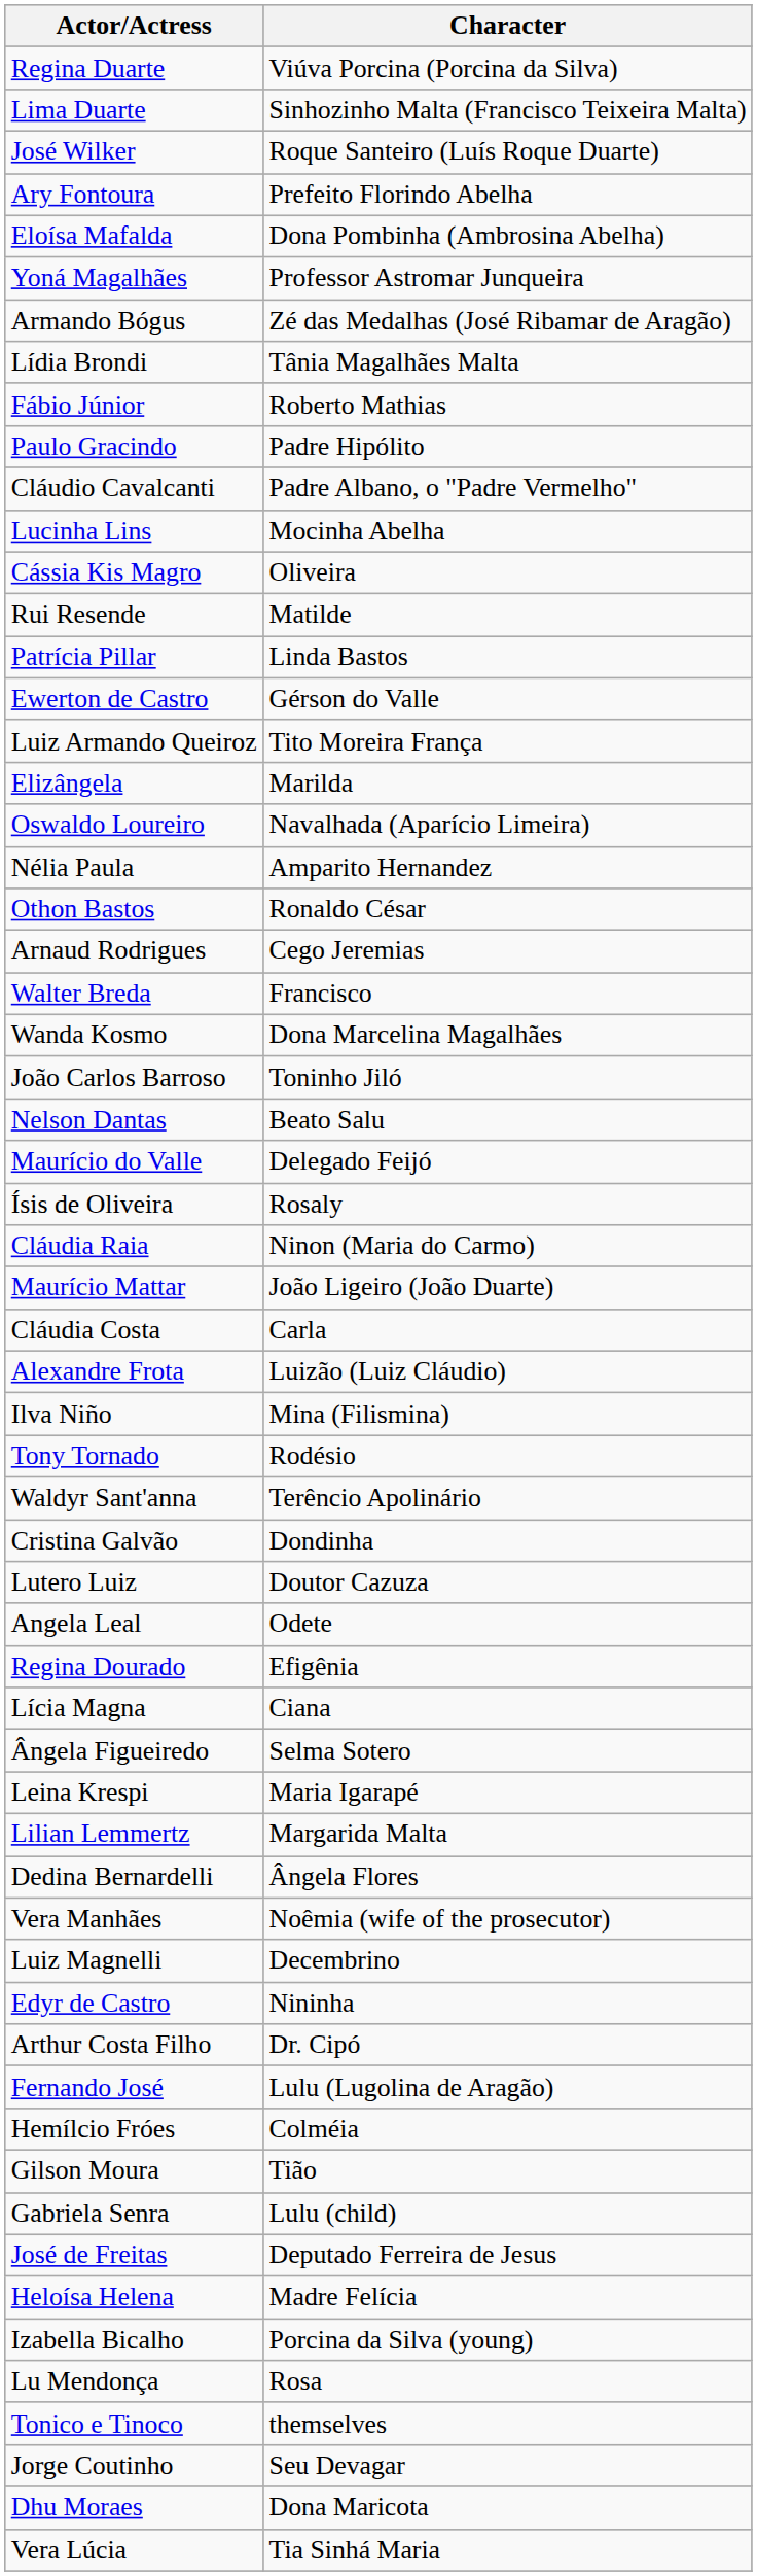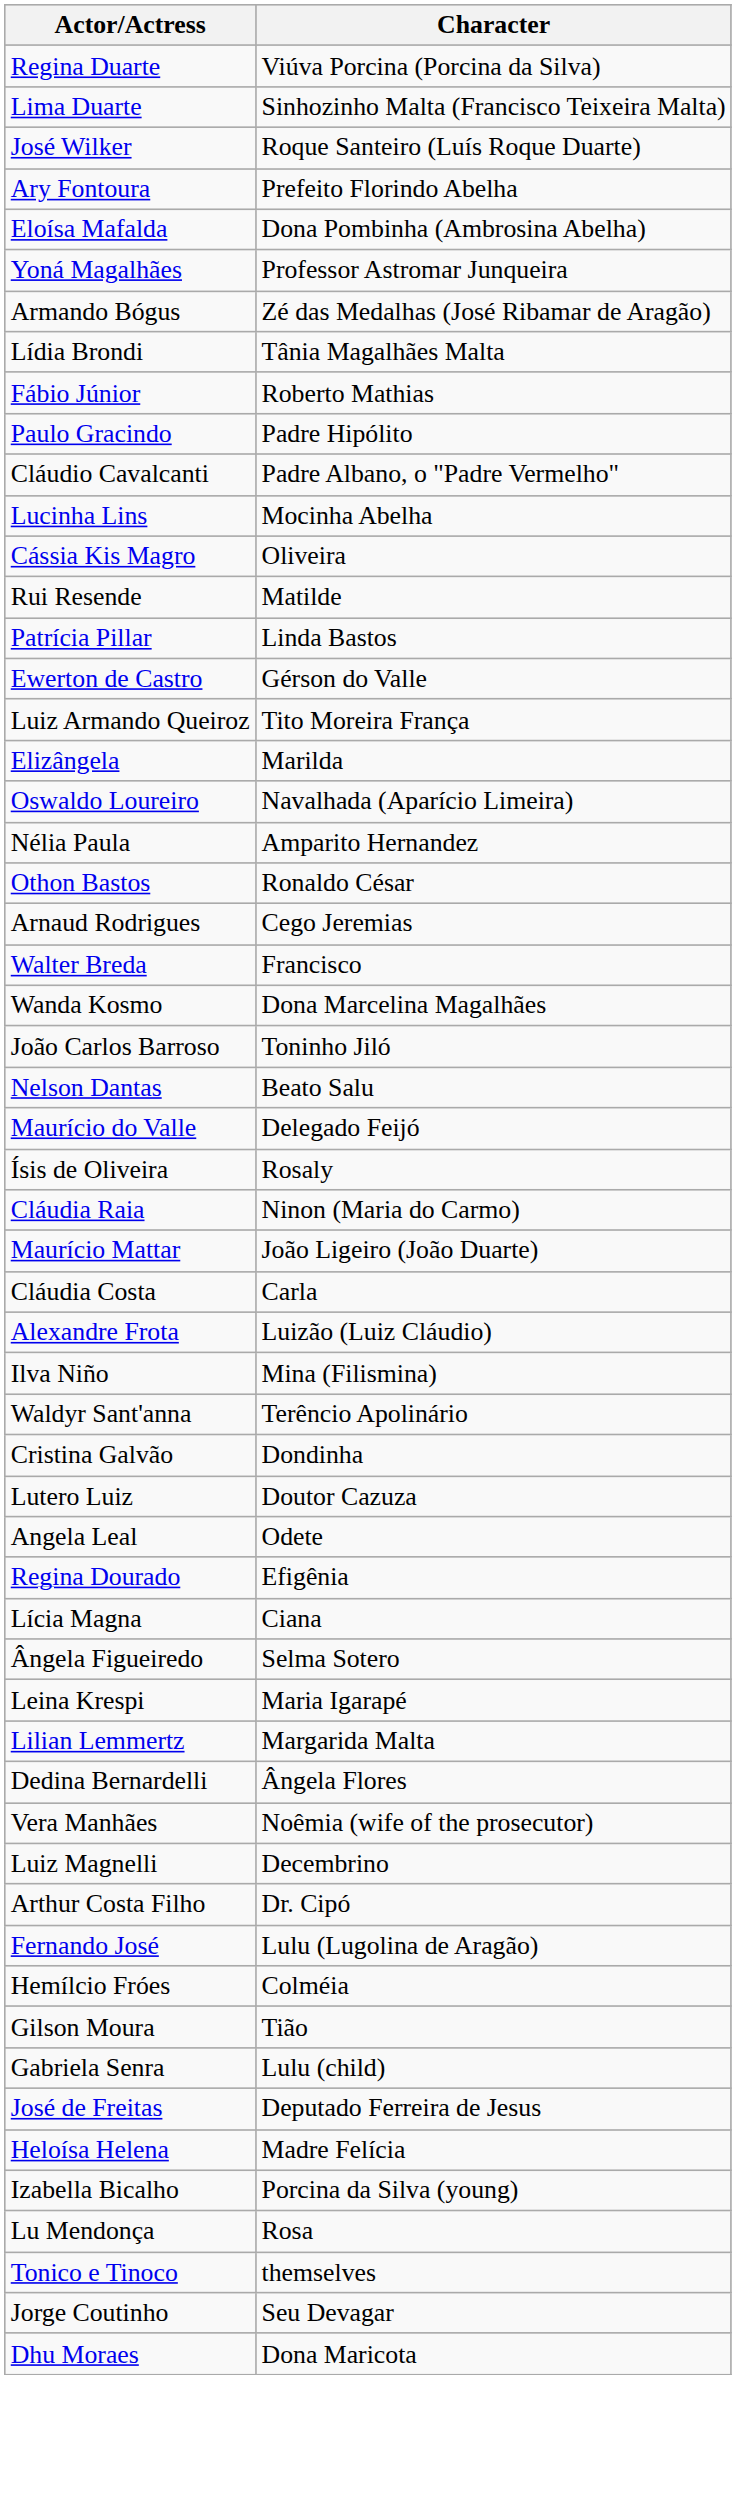 <table class="wikitable sortable">
 <tr>
 <th>Actor/Actress</th>
 <th>Character</th>
 </tr>
 <tr>
 <td><a href='#'>Regina Duarte</a></td>
 <td>Viúva Porcina (Porcina da Silva)</td>
 </tr>
 <tr>
 <td><a href='#'>Lima Duarte</a></td>
 <td>Sinhozinho Malta (Francisco Teixeira Malta)</td>
 </tr>
 <tr>
 <td><a href='#'>José Wilker</a></td>
 <td>Roque Santeiro (Luís Roque Duarte)</td>
 </tr>
 <tr>
 <td><a href='#'>Ary Fontoura</a></td>
 <td>Prefeito Florindo Abelha</td>
 </tr>
 <tr>
 <td><a href='#'>Eloísa Mafalda</a></td>
 <td>Dona Pombinha (Ambrosina Abelha)</td>
 </tr>
 <tr>
 <td><a href='#'>Yoná Magalhães</a></td>
 <td>Professor Astromar Junqueira</td>
 </tr>
 <tr>
 <td>Armando Bógus</td>
 <td>Zé das Medalhas (José Ribamar de Aragão)</td>
 </tr>
 <tr>
 <td>Lídia Brondi</td>
 <td>Tânia Magalhães Malta</td>
 </tr>
 <tr>
 <td><a href='#'>Fábio Júnior</a></td>
 <td>Roberto Mathias</td>
 </tr>
 <tr>
 <td><a href='#'>Paulo Gracindo</a></td>
 <td>Padre Hipólito</td>
 </tr>
 <tr>
 <td>Cláudio Cavalcanti</td>
 <td>Padre Albano, o "Padre Vermelho"</td>
 </tr>
 <tr>
 <td><a href='#'>Lucinha Lins</a></td>
 <td>Mocinha Abelha</td>
 </tr>
 <tr>
 <td><a href='#'>Cássia Kis Magro</a></td>
 <td>Oliveira</td>
 </tr>
 <tr>
 <td>Rui Resende</td>
 <td>Matilde</td>
 </tr>
 <tr>
 <td><a href='#'>Patrícia Pillar</a></td>
 <td>Linda Bastos</td>
 </tr>
 <tr>
 <td><a href='#'>Ewerton de Castro</a></td>
 <td>Gérson do Valle</td>
 </tr>
 <tr>
 <td>Luiz Armando Queiroz</td>
 <td>Tito Moreira França</td>
 </tr>
 <tr>
 <td><a href='#'>Elizângela</a></td>
 <td>Marilda</td>
 </tr>
 <tr>
 <td><a href='#'>Oswaldo Loureiro</a></td>
 <td>Navalhada (Aparício Limeira)</td>
 </tr>
 <tr>
 <td>Nélia Paula</td>
 <td>Amparito Hernandez</td>
 </tr>
 <tr>
 <td><a href='#'>Othon Bastos</a></td>
 <td>Ronaldo César</td>
 </tr>
 <tr>
 <td>Arnaud Rodrigues</td>
 <td>Cego Jeremias</td>
 </tr>
 <tr>
 <td><a href='#'>Walter Breda</a></td>
 <td>Francisco</td>
 </tr>
 <tr>
 <td>Wanda Kosmo</td>
 <td>Dona Marcelina Magalhães</td>
 </tr>
 <tr>
 <td>João Carlos Barroso</td>
 <td>Toninho Jiló</td>
 </tr>
 <tr>
 <td><a href='#'>Nelson Dantas</a></td>
 <td>Beato Salu</td>
 </tr>
 <tr>
 <td><a href='#'>Maurício do Valle</a></td>
 <td>Delegado Feijó</td>
 </tr>
 <tr>
 <td>Ísis de Oliveira</td>
 <td>Rosaly</td>
 </tr>
 <tr>
 <td><a href='#'>Cláudia Raia</a></td>
 <td>Ninon (Maria do Carmo)</td>
 </tr>
 <tr>
 <td><a href='#'>Maurício Mattar</a></td>
 <td>João Ligeiro (João Duarte)</td>
 </tr>
 <tr>
 <td>Cláudia Costa</td>
 <td>Carla</td>
 </tr>
 <tr>
 <td><a href='#'>Alexandre Frota</a></td>
 <td>Luizão (Luiz Cláudio)</td>
 </tr>
 <tr>
 <td>Ilva Niño</td>
 <td>Mina (Filismina)</td>
 </tr>
 <tr>
-<td><a href='#'>Tony Tornado</a></td>
-<td>Rodésio</td>
-</tr>
-<tr>
 <td>Waldyr Sant'anna</td>
 <td>Terêncio Apolinário</td>
 </tr>
 <tr>
 <td>Cristina Galvão</td>
 <td>Dondinha</td>
 </tr>
 <tr>
 <td>Lutero Luiz</td>
 <td>Doutor Cazuza</td>
 </tr>
 <tr>
 <td>Angela Leal</td>
 <td>Odete</td>
 </tr>
 <tr>
 <td><a href='#'>Regina Dourado</a></td>
 <td>Efigênia</td>
 </tr>
 <tr>
 <td>Lícia Magna</td>
 <td>Ciana</td>
 </tr>
 <tr>
 <td>Ângela Figueiredo</td>
 <td>Selma Sotero</td>
 </tr>
 <tr>
 <td>Leina Krespi</td>
 <td>Maria Igarapé</td>
 </tr>
 <tr>
 <td><a href='#'>Lilian Lemmertz</a></td>
 <td>Margarida Malta</td>
 </tr>
 <tr>
 <td>Dedina Bernardelli</td>
 <td>Ângela Flores</td>
 </tr>
 <tr>
 <td>Vera Manhães</td>
 <td>Noêmia (wife of the prosecutor)</td>
 </tr>
 <tr>
 <td>Luiz Magnelli</td>
 <td>Decembrino</td>
-</tr>
-<tr>
-<td><a href='#'>Edyr de Castro</a></td>
-<td>Nininha</td>
 </tr>
 <tr>
 <td>Arthur Costa Filho</td>
 <td>Dr. Cipó</td>
 </tr>
 <tr>
 <td><a href='#'>Fernando José</a></td>
 <td>Lulu (Lugolina de Aragão)</td>
 </tr>
 <tr>
 <td>Hemílcio Fróes</td>
 <td>Colméia</td>
 </tr>
 <tr>
 <td>Gilson Moura</td>
 <td>Tião</td>
 </tr>
 <tr>
 <td>Gabriela Senra</td>
 <td>Lulu (child)</td>
 </tr>
 <tr>
 <td><a href='#'>José de Freitas</a></td>
 <td>Deputado Ferreira de Jesus</td>
 </tr>
 <tr>
 <td><a href='#'>Heloísa Helena</a></td>
 <td>Madre Felícia</td>
 </tr>
 <tr>
 <td>Izabella Bicalho</td>
 <td>Porcina da Silva (young)</td>
 </tr>
 <tr>
 <td>Lu Mendonça</td>
 <td>Rosa</td>
 </tr>
 <tr>
 <td><a href='#'>Tonico e Tinoco</a></td>
 <td>themselves</td>
 </tr>
 <tr>
 <td>Jorge Coutinho</td>
 <td>Seu Devagar</td>
 </tr>
 <tr>
 <td><a href='#'>Dhu Moraes</a></td>
 <td>Dona Maricota</td>
 </tr>
-<tr>
-<td>Vera Lúcia</td>
-<td>Tia Sinhá Maria</td>
-</tr>
 </table>
